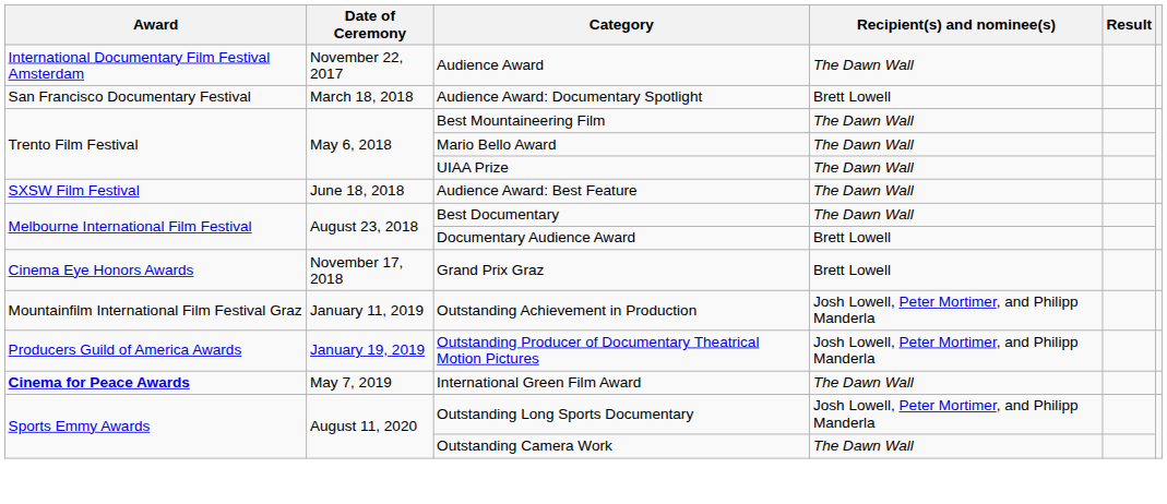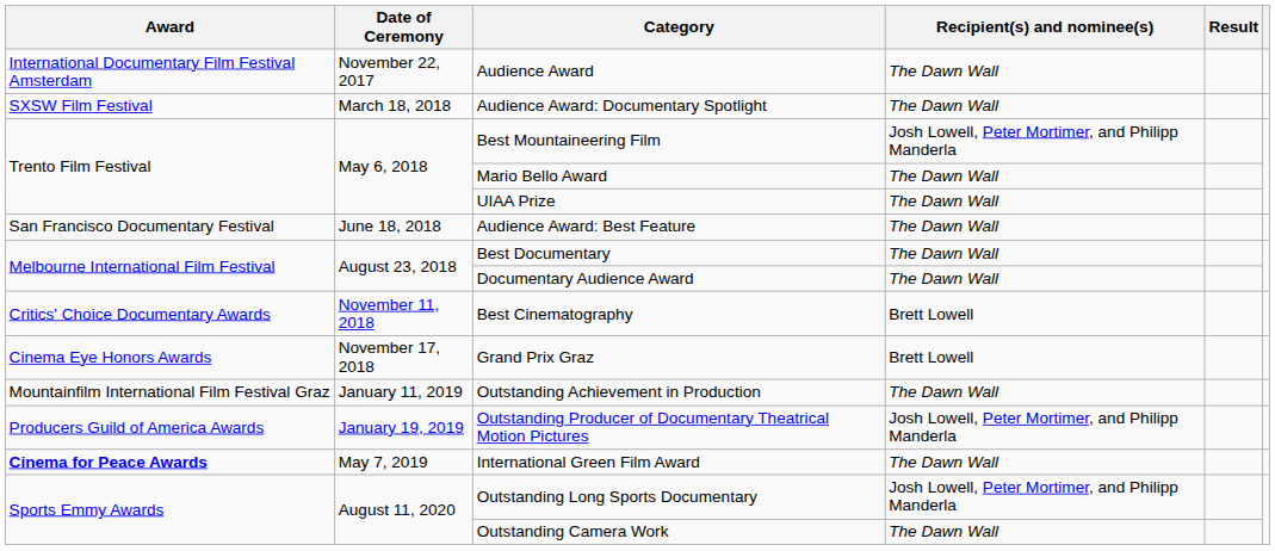 <table class="wikitable sortable">
 <tr>
 <th>Award</th>
 <th>Date of Ceremony</th>
 <th>Category</th>
 <th>Recipient(s) and nominee(s)</th>
 <th>Result</th>
 <th class="unsortable"></th>
 </tr>
 <tr>
 <td><a href='#'>International Documentary Film Festival Amsterdam</a></td>
 <td>November 22, 2017</td>
 <td>Audience Award</td>
 <td><em>The Dawn Wall</em></td>
 <td></td>
 <td></td>
 </tr>
 <tr>
-<td>San Francisco Documentary Festival</td>
+<td><a href='#'>SXSW Film Festival</a></td>
 <td>March 18, 2018</td>
 <td>Audience Award: Documentary Spotlight</td>
-<td>Brett Lowell</td>
+<td><em>The Dawn Wall</em></td>
 <td></td>
 <td></td>
 </tr>
 <tr>
 <td rowspan="3">Trento Film Festival</td>
 <td rowspan="3">May 6, 2018</td>
 <td>Best Mountaineering Film</td>
-<td><em>The Dawn Wall</em></td>
+<td>Josh Lowell, <a href='#'>Peter Mortimer</a>, and Philipp Manderla</td>
 <td></td>
 <td rowspan="3"></td>
 </tr>
 <tr>
 <td>Mario Bello Award</td>
 <td><em>The Dawn Wall</em></td>
 <td></td>
 </tr>
 <tr>
 <td>UIAA Prize</td>
 <td><em>The Dawn Wall</em></td>
 <td></td>
 </tr>
 <tr>
-<td><a href='#'>SXSW Film Festival</a></td>
+<td>San Francisco Documentary Festival</td>
 <td>June 18, 2018</td>
 <td>Audience Award: Best Feature</td>
 <td><em>The Dawn Wall</em></td>
 <td></td>
 <td></td>
 </tr>
 <tr>
 <td rowspan="2"><a href='#'>Melbourne International Film Festival</a></td>
 <td rowspan="2">August 23, 2018</td>
 <td>Best Documentary</td>
 <td><em>The Dawn Wall</em></td>
 <td></td>
 <td rowspan="2"></td>
 </tr>
 <tr>
 <td>Documentary Audience Award</td>
+<td><em>The Dawn Wall</em></td>
+<td></td>
+</tr>
+<tr>
+<td><a href='#'>Critics' Choice Documentary Awards</a></td>
+<td><a href='#'>November 11, 2018</a></td>
+<td>Best Cinematography</td>
 <td>Brett Lowell</td>
+<td></td>
 <td></td>
 </tr>
 <tr>
 <td><a href='#'>Cinema Eye Honors Awards</a></td>
 <td>November 17, 2018</td>
 <td>Grand Prix Graz</td>
 <td>Brett Lowell</td>
 <td></td>
 <td></td>
 </tr>
 <tr>
 <td>Mountainfilm International Film Festival Graz</td>
 <td>January 11, 2019</td>
 <td>Outstanding Achievement in Production</td>
-<td>Josh Lowell, <a href='#'>Peter Mortimer</a>, and Philipp Manderla</td>
+<td><em>The Dawn Wall</em></td>
 <td></td>
 <td></td>
 </tr>
 <tr>
 <td><a href='#'>Producers Guild of America Awards</a></td>
 <td><a href='#'>January 19, 2019</a></td>
 <td><a href='#'>Outstanding Producer of Documentary Theatrical Motion Pictures</a></td>
 <td>Josh Lowell, <a href='#'>Peter Mortimer</a>, and Philipp Manderla</td>
 <td></td>
 <td></td>
 </tr>
 <tr>
 <td><strong><a href='#'>Cinema for Peace Awards</a></strong></td>
 <td>May 7, 2019</td>
 <td>International Green Film Award</td>
 <td><em>The Dawn Wall</em></td>
 <td></td>
 <td></td>
 </tr>
 <tr>
 <td rowspan="2"><a href='#'>Sports Emmy Awards</a></td>
 <td rowspan="2">August 11, 2020</td>
 <td>Outstanding Long Sports Documentary</td>
 <td>Josh Lowell, <a href='#'>Peter Mortimer</a>, and Philipp Manderla</td>
 <td></td>
 <td rowspan="2"></td>
 </tr>
 <tr>
 <td>Outstanding Camera Work</td>
 <td><em>The Dawn Wall</em></td>
 <td></td>
 </tr>
 </table>
